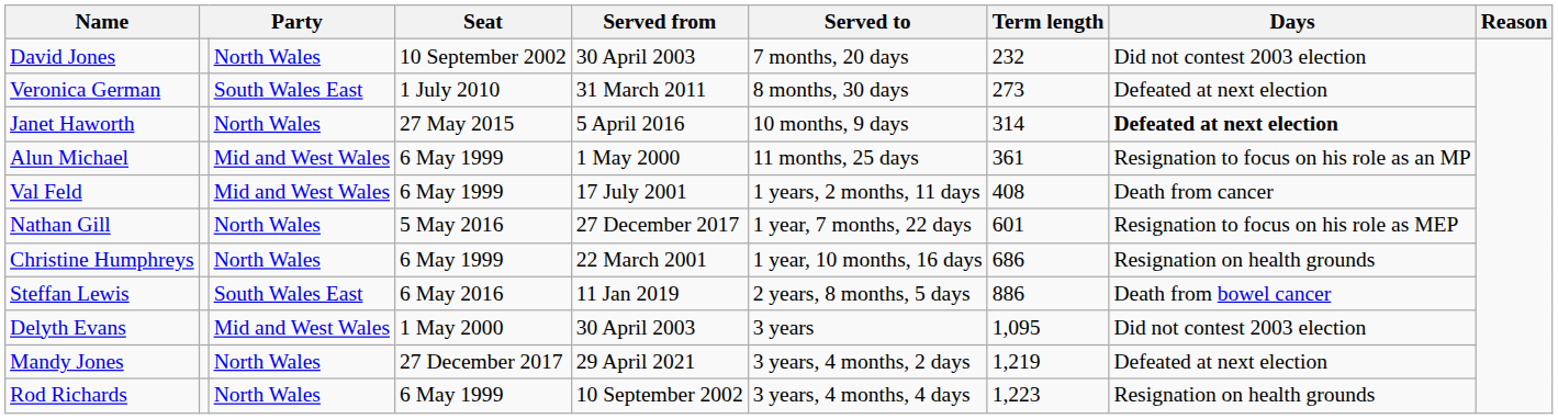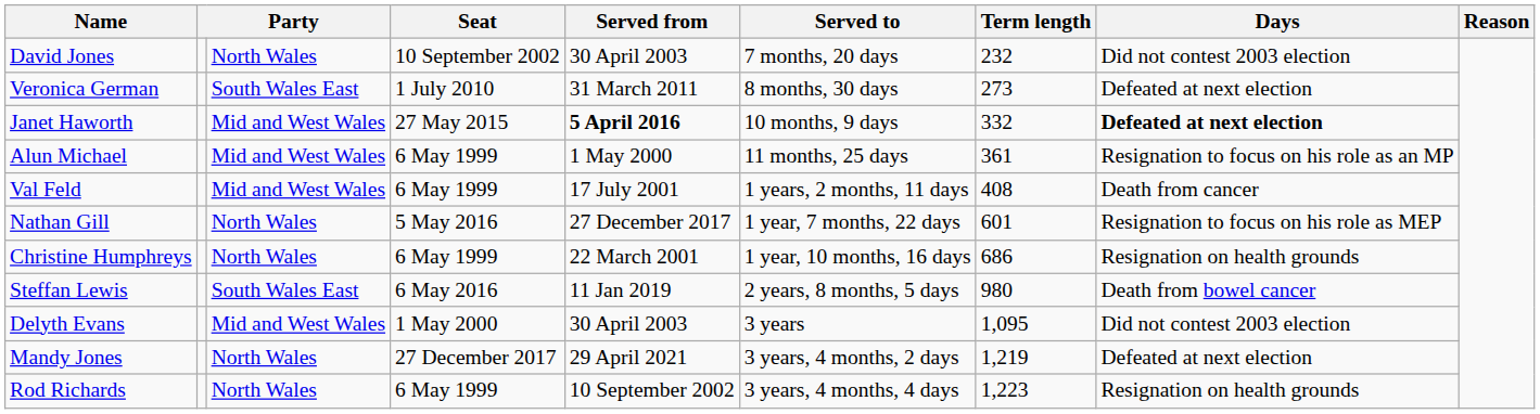 <table class="wikitable" colspan=9|>
 <tr>
 <th>Name</th>
 <th colspan=2>Party</th>
 <th>Seat</th>
 <th>Served from</th>
 <th>Served to</th>
 <th>Term length</th>
 <th>Days</th>
 <th>Reason</th>
 </tr>
 <tr>
 <td><a href='#'>David Jones</a></td>
 <td></td>
 <td><a href='#'>North Wales</a></td>
 <td>10 September 2002</td>
 <td>30 April 2003</td>
 <td>7 months, 20 days</td>
 <td>232</td>
 <td>Did not contest 2003 election</td>
 </tr>
 <tr>
 <td><a href='#'>Veronica German</a></td>
 <td></td>
 <td><a href='#'>South Wales East</a></td>
 <td>1 July 2010</td>
 <td>31 March 2011</td>
 <td>8 months, 30 days</td>
 <td>273</td>
 <td>Defeated at next election</td>
 </tr>
 <tr>
 <td><a href='#'>Janet Haworth</a></td>
 <td></td>
-<td><a href='#'>North Wales</a></td>
+<td><a href='#'>Mid and West Wales</a></td>
 <td>27 May 2015</td>
-<td>5 April 2016</td>
+<td><strong>5 April 2016</strong></td>
 <td>10 months, 9 days</td>
-<td>314</td>
+<td>332</td>
 <td><strong>Defeated at next election</strong></td>
 </tr>
 <tr>
 <td><a href='#'>Alun Michael</a></td>
 <td></td>
 <td><a href='#'>Mid and West Wales</a></td>
 <td>6 May 1999</td>
 <td>1 May 2000</td>
 <td>11 months, 25 days</td>
 <td>361</td>
 <td>Resignation to focus on his role as an MP</td>
 </tr>
 <tr>
 <td><a href='#'>Val Feld</a></td>
 <td></td>
 <td><a href='#'>Mid and West Wales</a></td>
 <td>6 May 1999</td>
 <td>17 July 2001</td>
 <td>1 years, 2 months, 11 days</td>
 <td>408</td>
 <td>Death from cancer</td>
 </tr>
 <tr>
 <td><a href='#'>Nathan Gill</a></td>
 <td></td>
 <td><a href='#'>North Wales</a></td>
 <td>5 May 2016</td>
 <td>27 December 2017</td>
 <td>1 year, 7 months, 22 days</td>
 <td>601</td>
 <td>Resignation to focus on his role as MEP</td>
 </tr>
 <tr>
 <td><a href='#'>Christine Humphreys</a></td>
 <td></td>
 <td><a href='#'>North Wales</a></td>
 <td>6 May 1999</td>
 <td>22 March 2001</td>
 <td>1 year, 10 months, 16 days</td>
 <td>686</td>
 <td>Resignation on health grounds</td>
 </tr>
 <tr>
 <td><a href='#'>Steffan Lewis</a></td>
 <td></td>
 <td><a href='#'>South Wales East</a></td>
 <td>6 May 2016</td>
 <td>11 Jan 2019</td>
 <td>2 years, 8 months, 5 days</td>
-<td>886</td>
+<td>980</td>
 <td>Death from <a href='#'>bowel cancer</a></td>
 </tr>
 <tr>
 <td><a href='#'>Delyth Evans</a></td>
 <td></td>
 <td><a href='#'>Mid and West Wales</a></td>
 <td>1 May 2000</td>
 <td>30 April 2003</td>
 <td>3 years</td>
 <td>1,095</td>
 <td>Did not contest 2003 election</td>
 </tr>
 <tr>
 <td><a href='#'>Mandy Jones</a></td>
 <td></td>
 <td><a href='#'>North Wales</a></td>
 <td>27 December 2017</td>
 <td>29 April 2021</td>
 <td>3 years, 4 months, 2 days</td>
 <td>1,219</td>
 <td>Defeated at next election</td>
 </tr>
 <tr>
 <td><a href='#'>Rod Richards</a></td>
 <td></td>
 <td><a href='#'>North Wales</a></td>
 <td>6 May 1999</td>
 <td>10 September 2002</td>
 <td>3 years, 4 months, 4 days</td>
 <td>1,223</td>
 <td>Resignation on health grounds</td>
 </tr>
 </table>
